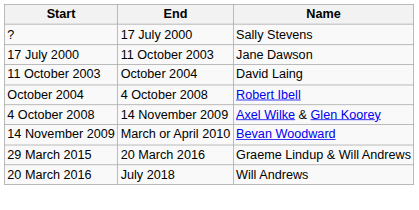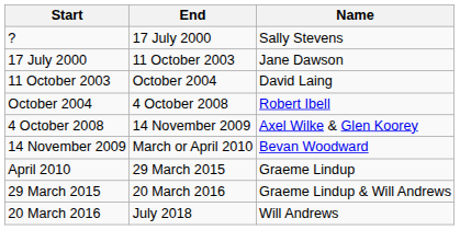 <table class="wikitable">
 <tr>
 <th>Start</th>
 <th>End</th>
 <th>Name</th>
 </tr>
 <tr>
 <td>?</td>
 <td>17 July 2000</td>
 <td>Sally Stevens</td>
 </tr>
 <tr>
 <td>17 July 2000</td>
 <td>11 October 2003</td>
 <td>Jane Dawson</td>
 </tr>
 <tr>
 <td>11 October 2003</td>
 <td>October 2004</td>
 <td>David Laing</td>
 </tr>
 <tr>
 <td>October 2004</td>
 <td>4 October 2008</td>
 <td><a href='#'>Robert Ibell</a></td>
 </tr>
 <tr>
 <td>4 October 2008</td>
 <td>14 November 2009</td>
 <td><a href='#'>Axel Wilke</a> & <a href='#'>Glen Koorey</a></td>
 </tr>
 <tr>
 <td>14 November 2009</td>
 <td>March or April 2010</td>
 <td><a href='#'>Bevan Woodward</a></td>
 </tr>
 <tr>
+<td>April 2010</td>
+<td>29 March 2015</td>
+<td>Graeme Lindup</td>
+</tr>
+<tr>
 <td>29 March 2015</td>
 <td>20 March 2016</td>
 <td>Graeme Lindup & Will Andrews</td>
 </tr>
 <tr>
 <td>20 March 2016</td>
 <td>July 2018</td>
 <td>Will Andrews<br></td>
 </tr>
 </table>
